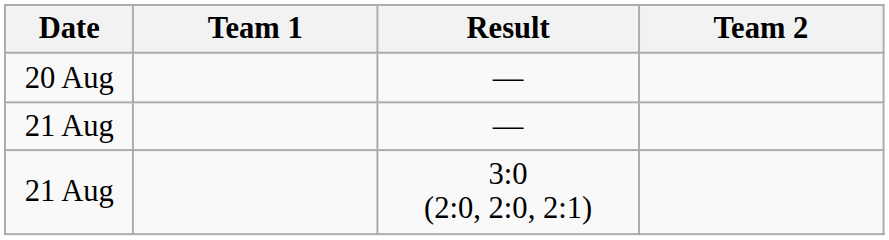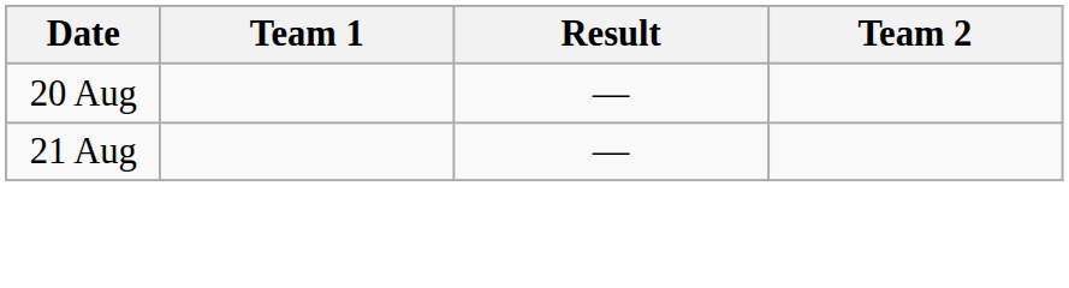 <table class="wikitable" style="text-align:center">
 <tr>
 <th width=60>Date</th>
 <th width=120>Team 1</th>
 <th width=130>Result</th>
 <th width=120>Team 2</th>
 </tr>
 <tr>
 <td>20 Aug</td>
 <td style="text-align:right;"></td>
 <td>—</td>
 <td style="text-align:left;"></td>
 </tr>
 <tr>
 <td>21 Aug</td>
 <td style="text-align:right;"></td>
 <td>—</td>
 <td style="text-align:left;"></td>
 </tr>
-<tr>
-<td>21 Aug</td>
-<td style="text-align:right;"></td>
-<td>3:0 <br> (2:0, 2:0, 2:1)</td>
-<td style="text-align:left;"></td>
-</tr>
 </table>
